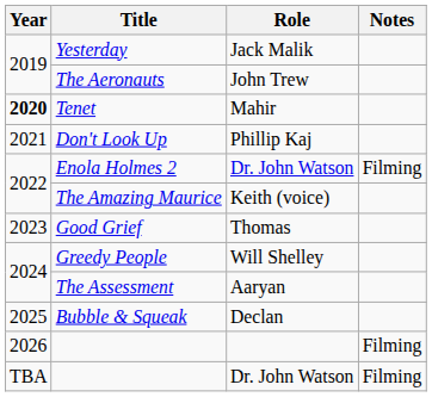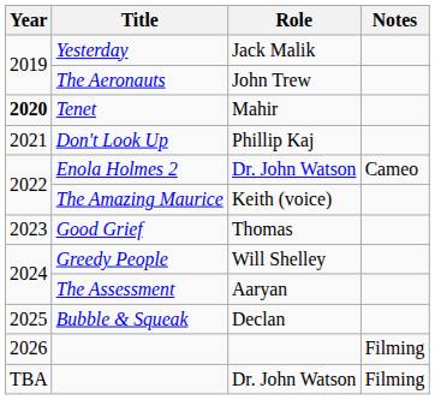 <table class="wikitable sortable">
 <tr>
 <th>Year</th>
 <th>Title</th>
 <th>Role</th>
 <th class="unsortable">Notes</th>
 </tr>
 <tr>
 <td rowspan=2>2019</td>
 <td><em><a href='#'>Yesterday</a></em></td>
 <td>Jack Malik</td>
 <td></td>
 </tr>
 <tr>
 <td><em><a href='#'>The Aeronauts</a></em></td>
 <td>John Trew</td>
 <td></td>
 </tr>
 <tr>
 <td><strong>2020</strong></td>
 <td><em><a href='#'>Tenet</a></em></td>
 <td>Mahir</td>
 <td></td>
 </tr>
 <tr>
 <td>2021</td>
 <td><em><a href='#'>Don't Look Up</a></em></td>
 <td>Phillip Kaj</td>
 <td></td>
 </tr>
 <tr>
 <td rowspan=2>2022</td>
 <td><em><a href='#'>Enola Holmes 2</a></em></td>
 <td><a href='#'>Dr. John Watson</a></td>
-<td>Filming</td>
+<td>Cameo</td>
 </tr>
 <tr>
 <td><em><a href='#'>The Amazing Maurice</a></em></td>
 <td>Keith (voice)</td>
 <td></td>
 </tr>
 <tr>
 <td>2023</td>
 <td><em><a href='#'>Good Grief</a></em></td>
 <td>Thomas</td>
 <td></td>
 </tr>
 <tr>
 <td rowspan="2">2024</td>
 <td><em><a href='#'>Greedy People</a></em></td>
 <td>Will Shelley</td>
 <td></td>
 </tr>
 <tr>
 <td><em><a href='#'>The Assessment</a></em></td>
 <td>Aaryan</td>
 <td></td>
 </tr>
 <tr>
 <td>2025</td>
 <td><em><a href='#'>Bubble & Squeak</a></em></td>
 <td>Declan</td>
 <td></td>
 </tr>
 <tr>
 <td>2026</td>
 <td></td>
 <td></td>
 <td>Filming</td>
 </tr>
 <tr>
 <td>TBA</td>
 <td></td>
 <td>Dr. John Watson</td>
 <td>Filming</td>
 </tr>
 </table>
